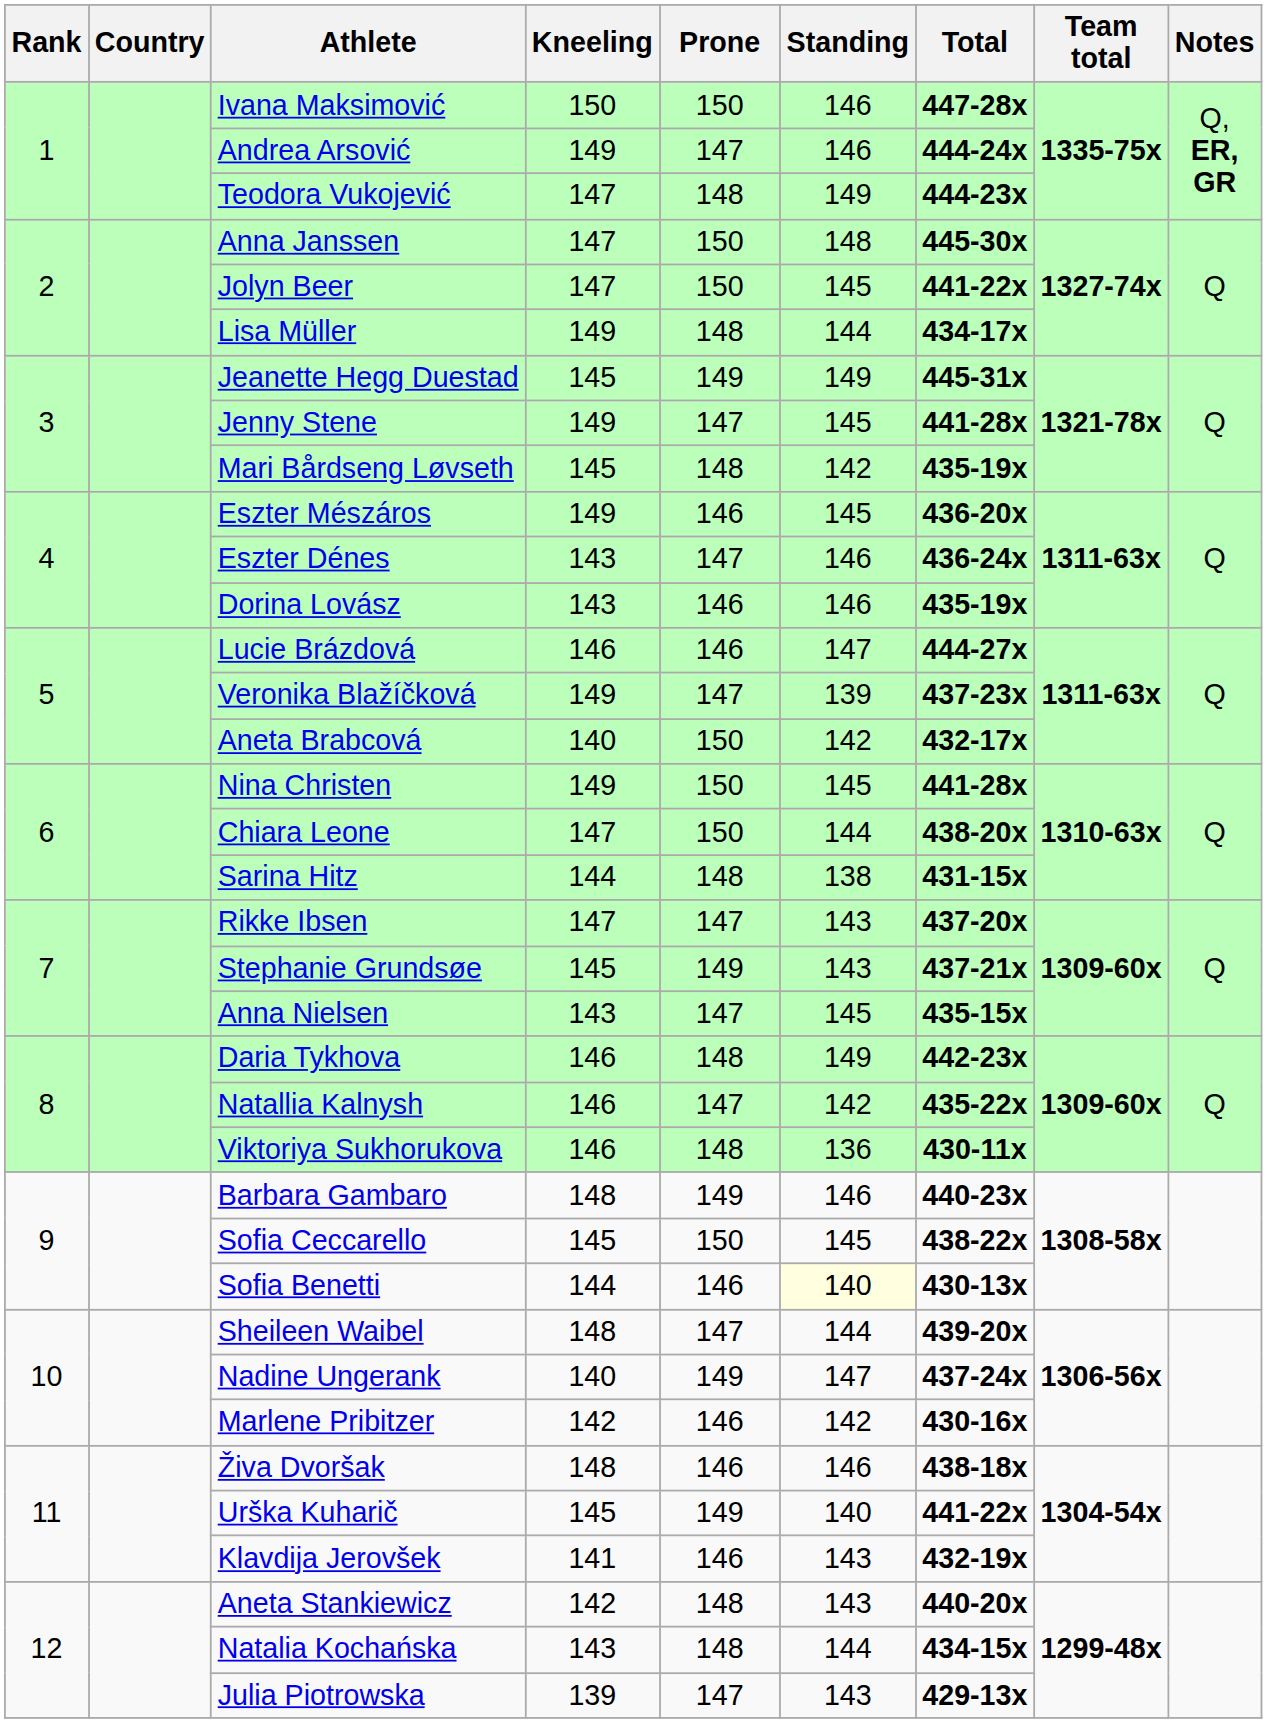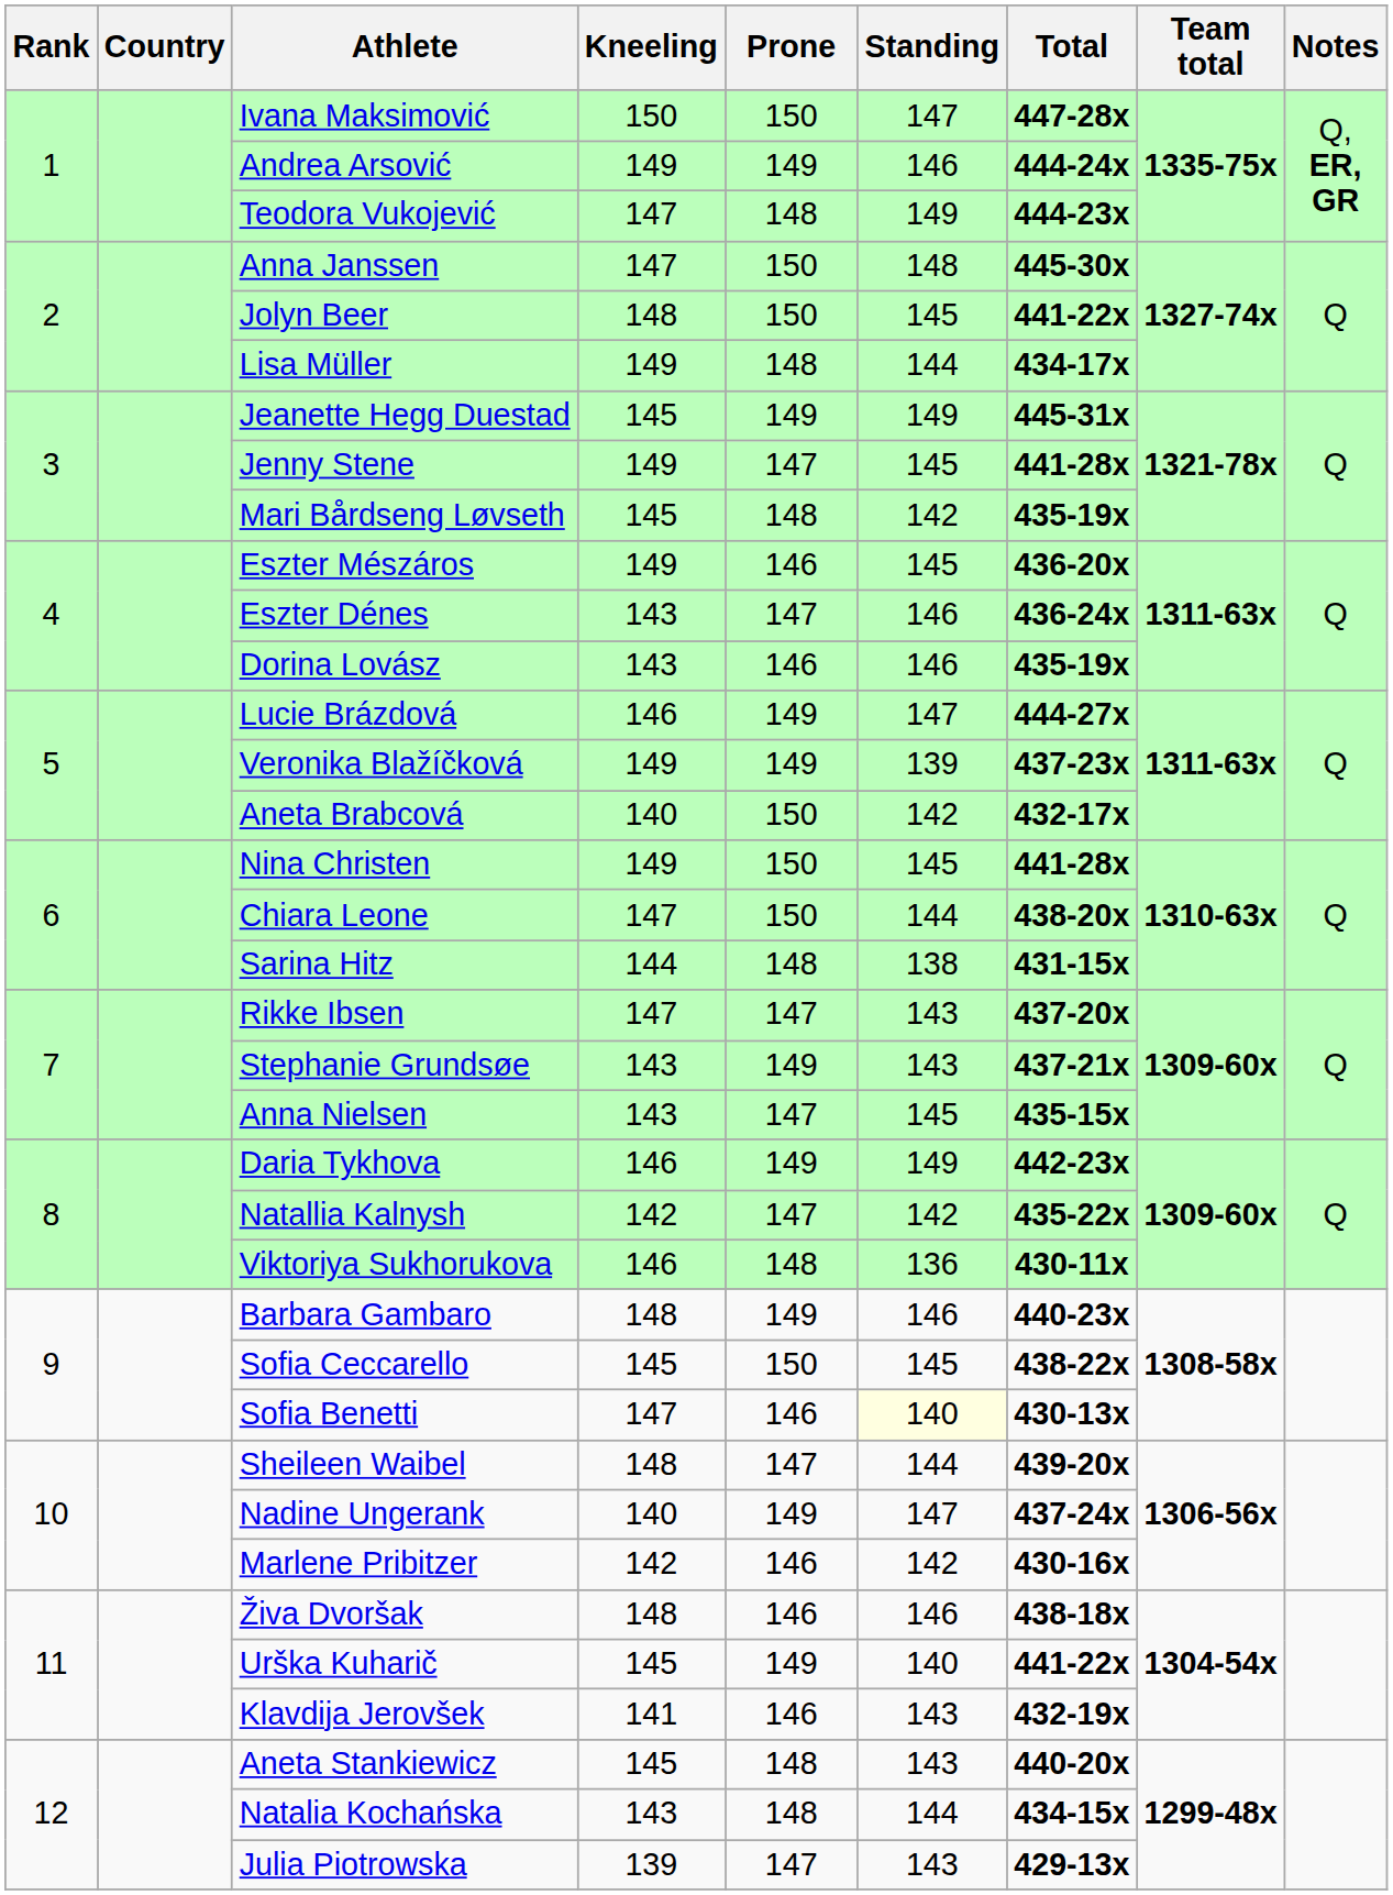 <table class="wikitable sortable" style="text-align:center">
 <tr>
 <th>Rank</th>
 <th>Country</th>
 <th>Athlete</th>
 <th width="60px">Kneeling</th>
 <th width="60px">Prone</th>
 <th width="60px">Standing</th>
 <th>Total</th>
 <th>Team<br>total</th>
 <th class=unsortable>Notes</th>
 </tr>
 <tr bgcolor=bbffbb>
 <td rowspan=3>1</td>
 <td rowspan=3 align=left></td>
 <td align=left><a href='#'>Ivana Maksimović</a></td>
 <td>150</td>
 <td>150</td>
-<td>146</td>
+<td>147</td>
 <td><strong>447-28x</strong></td>
 <td rowspan=3><strong>1335-75x</strong></td>
 <td rowspan=3>Q,<br><strong>ER,<br>GR</strong></td>
 </tr>
 <tr bgcolor=bbffbb>
 <td align=left><a href='#'>Andrea Arsović</a></td>
 <td>149</td>
-<td>147</td>
+<td>149</td>
 <td>146</td>
 <td><strong>444-24x</strong></td>
 </tr>
 <tr bgcolor=bbffbb>
 <td align=left><a href='#'>Teodora Vukojević</a></td>
 <td>147</td>
 <td>148</td>
 <td>149</td>
 <td><strong>444-23x</strong></td>
 </tr>
 <tr bgcolor=bbffbb>
 <td rowspan=3>2</td>
 <td rowspan=3 align=left></td>
 <td align=left><a href='#'>Anna Janssen</a></td>
 <td>147</td>
 <td>150</td>
 <td>148</td>
 <td><strong>445-30x</strong></td>
 <td rowspan=3><strong>1327-74x</strong></td>
 <td rowspan=3>Q</td>
 </tr>
 <tr bgcolor=bbffbb>
 <td align=left><a href='#'>Jolyn Beer</a></td>
-<td>147</td>
+<td>148</td>
 <td>150</td>
 <td>145</td>
 <td><strong>441-22x</strong></td>
 </tr>
 <tr bgcolor=bbffbb>
 <td align=left><a href='#'>Lisa Müller</a></td>
 <td>149</td>
 <td>148</td>
 <td>144</td>
 <td><strong>434-17x</strong></td>
 </tr>
 <tr bgcolor=bbffbb>
 <td rowspan=3>3</td>
 <td rowspan=3 align=left></td>
 <td align=left><a href='#'>Jeanette Hegg Duestad</a></td>
 <td>145</td>
 <td>149</td>
 <td>149</td>
 <td><strong>445-31x</strong></td>
 <td rowspan=3><strong>1321-78x</strong></td>
 <td rowspan=3>Q</td>
 </tr>
 <tr bgcolor=bbffbb>
 <td align=left><a href='#'>Jenny Stene</a></td>
 <td>149</td>
 <td>147</td>
 <td>145</td>
 <td><strong>441-28x</strong></td>
 </tr>
 <tr bgcolor=bbffbb>
 <td align=left><a href='#'>Mari Bårdseng Løvseth</a></td>
 <td>145</td>
 <td>148</td>
 <td>142</td>
 <td><strong>435-19x</strong></td>
 </tr>
 <tr bgcolor=bbffbb>
 <td rowspan=3>4</td>
 <td rowspan=3 align=left></td>
 <td align=left><a href='#'>Eszter Mészáros</a></td>
 <td>149</td>
 <td>146</td>
 <td>145</td>
 <td><strong>436-20x</strong></td>
 <td rowspan=3><strong>1311-63x</strong></td>
 <td rowspan=3>Q</td>
 </tr>
 <tr bgcolor=bbffbb>
 <td align=left><a href='#'>Eszter Dénes</a></td>
 <td>143</td>
 <td>147</td>
 <td>146</td>
 <td><strong>436-24x</strong></td>
 </tr>
 <tr bgcolor=bbffbb>
 <td align=left><a href='#'>Dorina Lovász</a></td>
 <td>143</td>
 <td>146</td>
 <td>146</td>
 <td><strong>435-19x</strong></td>
 </tr>
 <tr bgcolor=bbffbb>
 <td rowspan=3>5</td>
 <td rowspan=3 align=left></td>
 <td align=left><a href='#'>Lucie Brázdová</a></td>
 <td>146</td>
-<td>146</td>
+<td>149</td>
 <td>147</td>
 <td><strong>444-27x</strong></td>
 <td rowspan=3><strong>1311-63x</strong></td>
 <td rowspan=3>Q</td>
 </tr>
 <tr bgcolor=bbffbb>
 <td align=left><a href='#'>Veronika Blažíčková</a></td>
 <td>149</td>
-<td>147</td>
+<td>149</td>
 <td>139</td>
 <td><strong>437-23x</strong></td>
 </tr>
 <tr bgcolor=bbffbb>
 <td align=left><a href='#'>Aneta Brabcová</a></td>
 <td>140</td>
 <td>150</td>
 <td>142</td>
 <td><strong>432-17x</strong></td>
 </tr>
 <tr bgcolor=bbffbb>
 <td rowspan=3>6</td>
 <td rowspan=3 align=left></td>
 <td align=left><a href='#'>Nina Christen</a></td>
 <td>149</td>
 <td>150</td>
 <td>145</td>
 <td><strong>441-28x</strong></td>
 <td rowspan=3><strong>1310-63x</strong></td>
 <td rowspan=3>Q</td>
 </tr>
 <tr bgcolor=bbffbb>
 <td align=left><a href='#'>Chiara Leone</a></td>
 <td>147</td>
 <td>150</td>
 <td>144</td>
 <td><strong>438-20x</strong></td>
 </tr>
 <tr bgcolor=bbffbb>
 <td align=left><a href='#'>Sarina Hitz</a></td>
 <td>144</td>
 <td>148</td>
 <td>138</td>
 <td><strong>431-15x</strong></td>
 </tr>
 <tr bgcolor=bbffbb>
 <td rowspan=3>7</td>
 <td rowspan=3 align=left></td>
 <td align=left><a href='#'>Rikke Ibsen</a></td>
 <td>147</td>
 <td>147</td>
 <td>143</td>
 <td><strong>437-20x</strong></td>
 <td rowspan=3><strong>1309-60x</strong></td>
 <td rowspan=3>Q</td>
 </tr>
 <tr bgcolor=bbffbb>
 <td align=left><a href='#'>Stephanie Grundsøe</a></td>
-<td>145</td>
+<td>143</td>
 <td>149</td>
 <td>143</td>
 <td><strong>437-21x</strong></td>
 </tr>
 <tr bgcolor=bbffbb>
 <td align=left><a href='#'>Anna Nielsen</a></td>
 <td>143</td>
 <td>147</td>
 <td>145</td>
 <td><strong>435-15x</strong></td>
 </tr>
 <tr bgcolor=bbffbb>
 <td rowspan=3>8</td>
 <td rowspan=3 align=left></td>
 <td align=left><a href='#'>Daria Tykhova</a></td>
 <td>146</td>
-<td>148</td>
+<td>149</td>
 <td>149</td>
 <td><strong>442-23x</strong></td>
 <td rowspan=3><strong>1309-60x</strong></td>
 <td rowspan=3>Q</td>
 </tr>
 <tr bgcolor=bbffbb>
 <td align=left><a href='#'>Natallia Kalnysh</a></td>
-<td>146</td>
+<td>142</td>
 <td>147</td>
 <td>142</td>
 <td><strong>435-22x</strong></td>
 </tr>
 <tr bgcolor=bbffbb>
 <td align=left><a href='#'>Viktoriya Sukhorukova</a></td>
 <td>146</td>
 <td>148</td>
 <td>136</td>
 <td><strong>430-11x</strong></td>
 </tr>
 <tr>
 <td rowspan=3>9</td>
 <td rowspan=3 align=left></td>
 <td align=left><a href='#'>Barbara Gambaro</a></td>
 <td>148</td>
 <td>149</td>
 <td>146</td>
 <td><strong>440-23x</strong></td>
 <td rowspan=3><strong>1308-58x</strong></td>
 <td rowspan=3></td>
 </tr>
 <tr>
 <td align=left><a href='#'>Sofia Ceccarello</a></td>
 <td>145</td>
 <td>150</td>
 <td>145</td>
 <td><strong>438-22x</strong></td>
 </tr>
 <tr>
 <td align=left><a href='#'>Sofia Benetti</a></td>
-<td>144</td>
+<td>147</td>
 <td>146</td>
 <td style="background: lightyellow;">140</td>
 <td><strong>430-13x</strong></td>
 </tr>
 <tr>
 <td rowspan=3>10</td>
 <td rowspan=3 align=left></td>
 <td align=left><a href='#'>Sheileen Waibel</a></td>
 <td>148</td>
 <td>147</td>
 <td>144</td>
 <td><strong>439-20x</strong></td>
 <td rowspan=3><strong>1306-56x</strong></td>
 <td rowspan=3></td>
 </tr>
 <tr>
 <td align=left><a href='#'>Nadine Ungerank</a></td>
 <td>140</td>
 <td>149</td>
 <td>147</td>
 <td><strong>437-24x</strong></td>
 </tr>
 <tr>
 <td align=left><a href='#'>Marlene Pribitzer</a></td>
 <td>142</td>
 <td>146</td>
 <td>142</td>
 <td><strong>430-16x</strong></td>
 </tr>
 <tr>
 <td rowspan=3>11</td>
 <td rowspan=3 align=left></td>
 <td align=left><a href='#'>Živa Dvoršak</a></td>
 <td>148</td>
 <td>146</td>
 <td>146</td>
 <td><strong>438-18x</strong></td>
 <td rowspan=3><strong>1304-54x</strong></td>
 <td rowspan=3></td>
 </tr>
 <tr>
 <td align=left><a href='#'>Urška Kuharič</a></td>
 <td>145</td>
 <td>149</td>
 <td>140</td>
 <td><strong>441-22x</strong></td>
 </tr>
 <tr>
 <td align=left><a href='#'>Klavdija Jerovšek</a></td>
 <td>141</td>
 <td>146</td>
 <td>143</td>
 <td><strong>432-19x</strong></td>
 </tr>
 <tr>
 <td rowspan=3>12</td>
 <td rowspan=3 align=left></td>
 <td align=left><a href='#'>Aneta Stankiewicz</a></td>
-<td>142</td>
+<td>145</td>
 <td>148</td>
 <td>143</td>
 <td><strong>440-20x</strong></td>
 <td rowspan=3><strong>1299-48x</strong></td>
 <td rowspan=3></td>
 </tr>
 <tr>
 <td align=left><a href='#'>Natalia Kochańska</a></td>
 <td>143</td>
 <td>148</td>
 <td>144</td>
 <td><strong>434-15x</strong></td>
 </tr>
 <tr>
 <td align=left><a href='#'>Julia Piotrowska</a></td>
 <td>139</td>
 <td>147</td>
 <td>143</td>
 <td><strong>429-13x</strong></td>
 </tr>
 </table>
